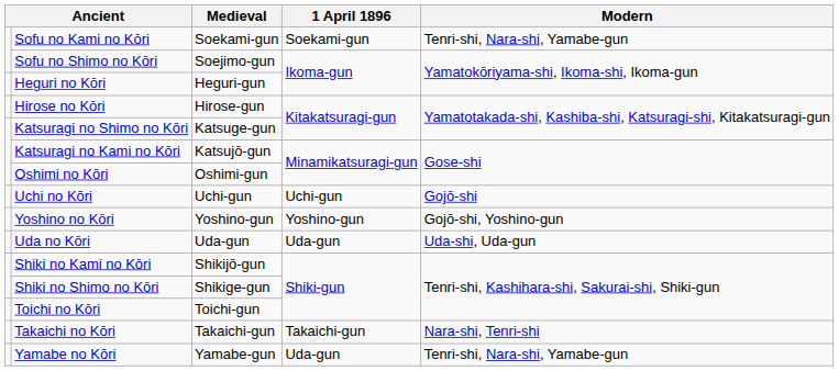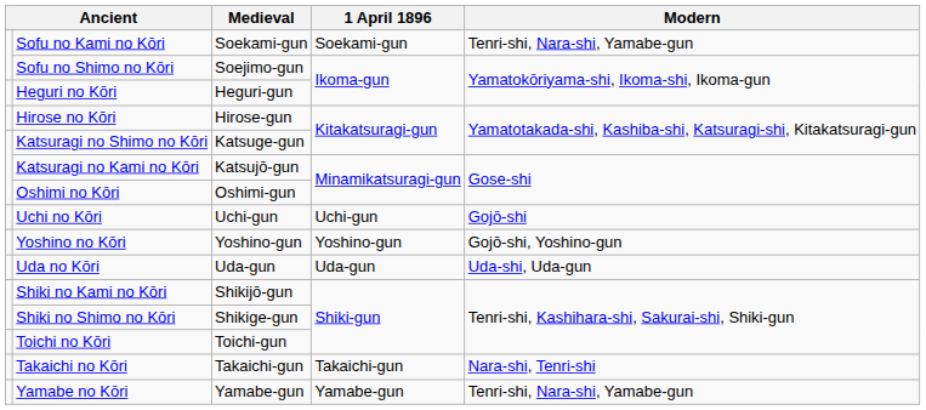 <table class="wikitable">
 <tr>
 <th colspan=2>Ancient</th>
 <th>Medieval</th>
 <th>1 April 1896</th>
 <th>Modern</th>
 </tr>
 <tr>
 <td rowspan=2></td>
 <td><a href='#'>Sofu no Kami no Kōri</a></td>
 <td>Soekami-gun</td>
 <td>Soekami-gun</td>
 <td>Tenri-shi, <a href='#'>Nara-shi</a>, Yamabe-gun</td>
 </tr>
 <tr>
 <td><a href='#'>Sofu no Shimo no Kōri</a></td>
 <td>Soejimo-gun</td>
 <td rowspan=2><a href='#'>Ikoma-gun</a></td>
 <td rowspan=2><a href='#'>Yamatokōriyama-shi</a>, <a href='#'>Ikoma-shi</a>, Ikoma-gun</td>
 </tr>
 <tr>
 <td></td>
 <td><a href='#'>Heguri no Kōri</a></td>
 <td>Heguri-gun<br></td>
 </tr>
 <tr>
 <td></td>
 <td><a href='#'>Hirose no Kōri</a></td>
 <td>Hirose-gun</td>
 <td rowspan=2><a href='#'>Kitakatsuragi-gun</a></td>
 <td rowspan=2><a href='#'>Yamatotakada-shi</a>, <a href='#'>Kashiba-shi</a>, <a href='#'>Katsuragi-shi</a>, Kitakatsuragi-gun</td>
 </tr>
 <tr>
 <td rowspan=3></td>
 <td><a href='#'>Katsuragi no Shimo no Kōri</a></td>
 <td>Katsuge-gun<br></td>
 </tr>
 <tr>
 <td><a href='#'>Katsuragi no Kami no Kōri</a></td>
 <td>Katsujō-gun</td>
 <td rowspan=2><a href='#'>Minamikatsuragi-gun</a></td>
 <td rowspan=2><a href='#'>Gose-shi</a></td>
 </tr>
 <tr>
 <td><a href='#'>Oshimi no Kōri</a></td>
 <td>Oshimi-gun<br></td>
 </tr>
 <tr>
 <td></td>
 <td><a href='#'>Uchi no Kōri</a></td>
 <td>Uchi-gun</td>
 <td>Uchi-gun</td>
 <td><a href='#'>Gojō-shi</a></td>
 </tr>
 <tr>
 <td></td>
 <td><a href='#'>Yoshino no Kōri</a></td>
 <td>Yoshino-gun</td>
 <td>Yoshino-gun</td>
 <td>Gojō-shi, Yoshino-gun</td>
 </tr>
 <tr>
 <td></td>
 <td><a href='#'>Uda no Kōri</a></td>
 <td>Uda-gun</td>
 <td>Uda-gun</td>
 <td><a href='#'>Uda-shi</a>, Uda-gun</td>
 </tr>
 <tr>
 <td rowspan=2></td>
 <td><a href='#'>Shiki no Kami no Kōri</a></td>
 <td>Shikijō-gun</td>
 <td rowspan=3><a href='#'>Shiki-gun</a></td>
 <td rowspan=3>Tenri-shi, <a href='#'>Kashihara-shi</a>, <a href='#'>Sakurai-shi</a>, Shiki-gun</td>
 </tr>
 <tr>
 <td><a href='#'>Shiki no Shimo no Kōri</a></td>
 <td>Shikige-gun<br></td>
 </tr>
 <tr>
 <td></td>
 <td><a href='#'>Toichi no Kōri</a></td>
 <td>Toichi-gun<br></td>
 </tr>
 <tr>
 <td></td>
 <td><a href='#'>Takaichi no Kōri</a></td>
 <td>Takaichi-gun</td>
 <td>Takaichi-gun</td>
 <td><a href='#'>Nara-shi</a>, <a href='#'>Tenri-shi</a></td>
 </tr>
 <tr>
 <td></td>
 <td><a href='#'>Yamabe no Kōri</a></td>
 <td>Yamabe-gun</td>
-<td>Uda-gun</td>
+<td>Yamabe-gun</td>
 <td>Tenri-shi, <a href='#'>Nara-shi</a>, Yamabe-gun</td>
 </tr>
 </table>
